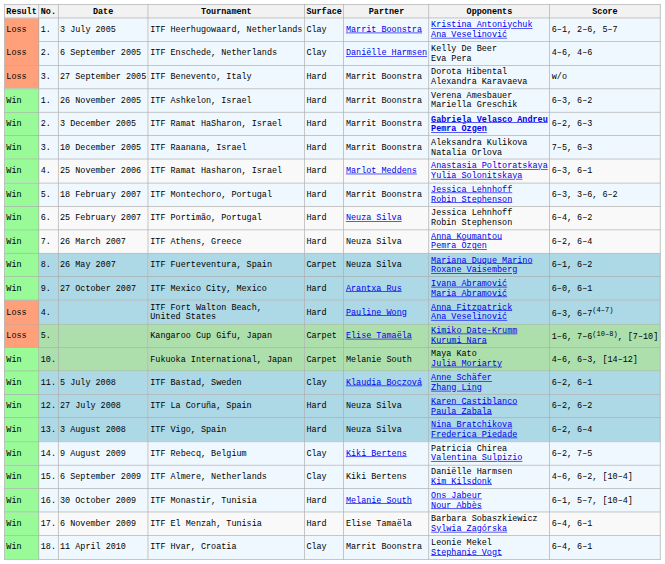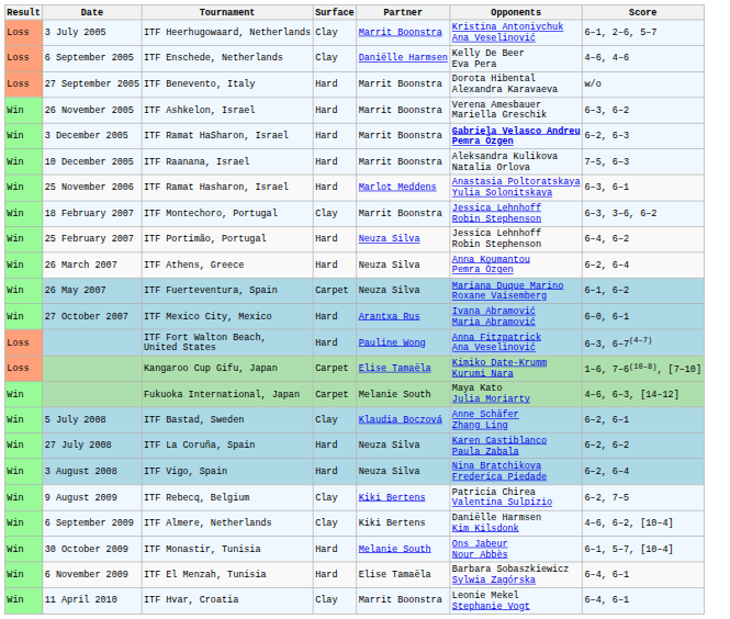 <table class="sortable wikitable">
 <tr>
 <th>Result</th>
-<th>No.</th>
 <th>Date</th>
 <th>Tournament</th>
 <th>Surface</th>
 <th>Partner</th>
 <th>Opponents</th>
 <th class="unsortable">Score</th>
 </tr>
 <tr style="background:#f0f8ff;">
 <td style="background:#ffa07a;">Loss</td>
-<td>1.</td>
 <td>3 July 2005</td>
 <td>ITF Heerhugowaard, Netherlands</td>
 <td>Clay</td>
 <td> <a href='#'>Marrit Boonstra</a></td>
 <td> <a href='#'>Kristina Antoniychuk</a> <br>  <a href='#'>Ana Veselinović</a></td>
 <td>6–1, 2–6, 5–7</td>
 </tr>
 <tr style="background:#f0f8ff;">
 <td style="background:#ffa07a;">Loss</td>
-<td>2.</td>
 <td>6 September 2005</td>
 <td>ITF Enschede, Netherlands</td>
 <td>Clay</td>
 <td> <a href='#'>Daniëlle Harmsen</a></td>
 <td> Kelly De Beer <br>  Eva Pera</td>
 <td>4–6, 4–6</td>
 </tr>
 <tr style="background:#f0f8ff;">
 <td style="background:#ffa07a;">Loss</td>
-<td>3.</td>
 <td>27 September 2005</td>
 <td>ITF Benevento, Italy</td>
 <td>Hard</td>
 <td> Marrit Boonstra</td>
 <td> Dorota Hibental <br>  Alexandra Karavaeva</td>
 <td>w/o</td>
 </tr>
 <tr style="background:#f0f8ff;">
 <td style="background:#98fb98;">Win</td>
-<td>1.</td>
 <td>26 November 2005</td>
 <td>ITF Ashkelon, Israel</td>
 <td>Hard</td>
 <td> Marrit Boonstra</td>
 <td> Verena Amesbauer  <br>  Mariella Greschik</td>
 <td>6–3, 6–2</td>
 </tr>
 <tr style="background:#f0f8ff;">
 <td style="background:#98fb98;">Win</td>
-<td>2.</td>
 <td>3 December 2005</td>
 <td>ITF Ramat HaSharon, Israel</td>
 <td>Hard</td>
 <td> Marrit Boonstra</td>
 <td><strong> <a href='#'>Gabriela Velasco Andreu</a> <br>  <a href='#'>Pemra Özgen</a></strong></td>
 <td>6–2, 6–3</td>
 </tr>
 <tr style="background:#f0f8ff;">
 <td style="background:#98fb98;">Win</td>
-<td>3.</td>
 <td>10 December 2005</td>
 <td>ITF Raanana, Israel</td>
 <td>Hard</td>
 <td> Marrit Boonstra</td>
 <td> Aleksandra Kulikova <br>  Natalia Orlova</td>
 <td>7–5, 6–3</td>
 </tr>
 <tr>
 <td style="background:#98fb98;">Win</td>
-<td>4.</td>
 <td>25 November 2006</td>
 <td>ITF Ramat Hasharon, Israel</td>
 <td>Hard</td>
 <td> <a href='#'>Marlot Meddens</a></td>
 <td> <a href='#'>Anastasia Poltoratskaya</a> <br>  <a href='#'>Yulia Solonitskaya</a></td>
 <td>6–3, 6–1</td>
 </tr>
 <tr style="background:#f0f8ff;">
 <td style="background:#98fb98;">Win</td>
-<td>5.</td>
 <td>18 February 2007</td>
 <td>ITF Montechoro, Portugal</td>
-<td>Hard</td>
+<td>Clay</td>
 <td> Marrit Boonstra</td>
 <td> <a href='#'>Jessica Lehnhoff</a> <br>  <a href='#'>Robin Stephenson</a></td>
 <td>6–3, 3–6, 6–2</td>
 </tr>
 <tr>
 <td style="background:#98fb98;">Win</td>
-<td>6.</td>
 <td>25 February 2007</td>
 <td>ITF Portimão, Portugal</td>
 <td>Hard</td>
 <td> <a href='#'>Neuza Silva</a></td>
 <td> Jessica Lehnhoff <br>  Robin Stephenson</td>
 <td>6–4, 6–2</td>
 </tr>
 <tr>
 <td style="background:#98fb98;">Win</td>
-<td>7.</td>
 <td>26 March 2007</td>
 <td>ITF Athens, Greece</td>
 <td>Hard</td>
 <td> Neuza Silva</td>
 <td> <a href='#'>Anna Koumantou</a> <br>  <a href='#'>Pemra Özgen</a></td>
 <td>6–2, 6–4</td>
 </tr>
 <tr style="background:lightblue;">
 <td style="background:#98fb98;">Win</td>
-<td>8.</td>
 <td>26 May 2007</td>
 <td>ITF Fuerteventura, Spain</td>
 <td>Carpet</td>
 <td> Neuza Silva</td>
 <td> <a href='#'>Mariana Duque Marino</a> <br>  <a href='#'>Roxane Vaisemberg</a></td>
 <td>6–1, 6–2</td>
 </tr>
 <tr style="background:lightblue;">
 <td style="background:#98fb98;">Win</td>
-<td>9.</td>
 <td>27 October 2007</td>
 <td>ITF Mexico City, Mexico</td>
 <td>Hard</td>
 <td> <a href='#'>Arantxa Rus</a></td>
 <td> <a href='#'>Ivana Abramović</a> <br>  <a href='#'>Maria Abramović</a></td>
 <td>6–0, 6–1</td>
 </tr>
 <tr style="background:lightblue;">
 <td style="background:#ffa07a;">Loss</td>
-<td>4.</td>
 <td></td>
 <td>ITF Fort Walton Beach, <br>United States</td>
 <td>Hard</td>
 <td> <a href='#'>Pauline Wong</a></td>
 <td> <a href='#'>Anna Fitzpatrick</a> <br>  <a href='#'>Ana Veselinović</a></td>
 <td>6–3, 6–7<sup>(4–7)</sup></td>
 </tr>
 <tr style="background:#addfad;">
 <td style="background:#ffa07a;">Loss</td>
-<td>5.</td>
 <td></td>
 <td>Kangaroo Cup Gifu, Japan</td>
 <td>Carpet</td>
 <td> <a href='#'>Elise Tamaëla</a></td>
 <td> <a href='#'>Kimiko Date-Krumm</a> <br>  <a href='#'>Kurumi Nara</a></td>
 <td>1–6, 7–6<sup>(10–8)</sup>, [7–10]</td>
 </tr>
 <tr style="background:#addfad;">
 <td style="background:#98fb98;">Win</td>
-<td>10.</td>
 <td></td>
 <td>Fukuoka International, Japan</td>
 <td>Carpet</td>
 <td> Melanie South</td>
 <td> Maya Kato <br>  <a href='#'>Julia Moriarty</a></td>
 <td>4–6, 6–3, [14–12]</td>
 </tr>
 <tr bgcolor="lightblue">
 <td style="background:#98fb98;">Win</td>
-<td>11.</td>
 <td>5 July 2008</td>
 <td>ITF Bastad, Sweden</td>
 <td>Clay</td>
 <td> <a href='#'>Klaudia Boczová</a></td>
 <td> <a href='#'>Anne Schäfer</a> <br>  <a href='#'>Zhang Ling</a></td>
 <td>6–2, 6–1</td>
 </tr>
 <tr style="background:lightblue;">
 <td style="background:#98fb98;">Win</td>
-<td>12.</td>
 <td>27 July 2008</td>
 <td>ITF La Coruña, Spain</td>
 <td>Hard</td>
 <td> Neuza Silva</td>
 <td> <a href='#'>Karen Castiblanco</a> <br>  <a href='#'>Paula Zabala</a></td>
 <td>6–2, 6–2</td>
 </tr>
 <tr style="background:lightblue;">
 <td style="background:#98fb98;">Win</td>
-<td>13.</td>
 <td>3 August 2008</td>
 <td>ITF Vigo, Spain</td>
 <td>Hard</td>
 <td> Neuza Silva</td>
 <td> <a href='#'>Nina Bratchikova</a> <br>  <a href='#'>Frederica Piedade</a></td>
 <td>6–2, 6–4</td>
 </tr>
 <tr style="background:#f0f8ff;">
 <td style="background:#98fb98;">Win</td>
-<td>14.</td>
 <td>9 August 2009</td>
 <td>ITF Rebecq, Belgium</td>
 <td>Clay</td>
 <td> <a href='#'>Kiki Bertens</a></td>
 <td> Patricia Chirea <br>  <a href='#'>Valentina Sulpizio</a></td>
 <td>6–2, 7–5</td>
 </tr>
 <tr style="background:#f0f8ff;">
 <td style="background:#98fb98;">Win</td>
-<td>15.</td>
 <td>6 September 2009</td>
 <td>ITF Almere, Netherlands</td>
 <td>Clay</td>
 <td> Kiki Bertens</td>
 <td> Daniëlle Harmsen <br>  <a href='#'>Kim Kilsdonk</a></td>
 <td>4–6, 6–2, [10–4]</td>
 </tr>
 <tr style="background:#f0f8ff;">
 <td style="background:#98FB98;">Win</td>
-<td>16.</td>
 <td>30 October 2009</td>
 <td>ITF Monastir, Tunisia</td>
 <td>Hard</td>
 <td> <a href='#'>Melanie South</a></td>
 <td> <a href='#'>Ons Jabeur</a> <br>  <a href='#'>Nour Abbès</a></td>
 <td>6–1, 5–7, [10–4]</td>
 </tr>
 <tr>
 <td style="background:#98FB98;">Win</td>
-<td>17.</td>
 <td>6 November 2009</td>
 <td>ITF El Menzah, Tunisia</td>
 <td>Hard</td>
 <td> Elise Tamaëla</td>
 <td> Barbara Sobaszkiewicz <br>  <a href='#'>Sylwia Zagórska</a></td>
 <td>6–4, 6–1</td>
 </tr>
 <tr style="background:#f0f8ff;">
 <td style="background:#98FB98;">Win</td>
-<td>18.</td>
 <td>11 April 2010</td>
 <td>ITF Hvar, Croatia</td>
 <td>Clay</td>
 <td> Marrit Boonstra</td>
 <td> Leonie Mekel <br>  <a href='#'>Stephanie Vogt</a></td>
 <td>6–4, 6–1</td>
 </tr>
 </table>
